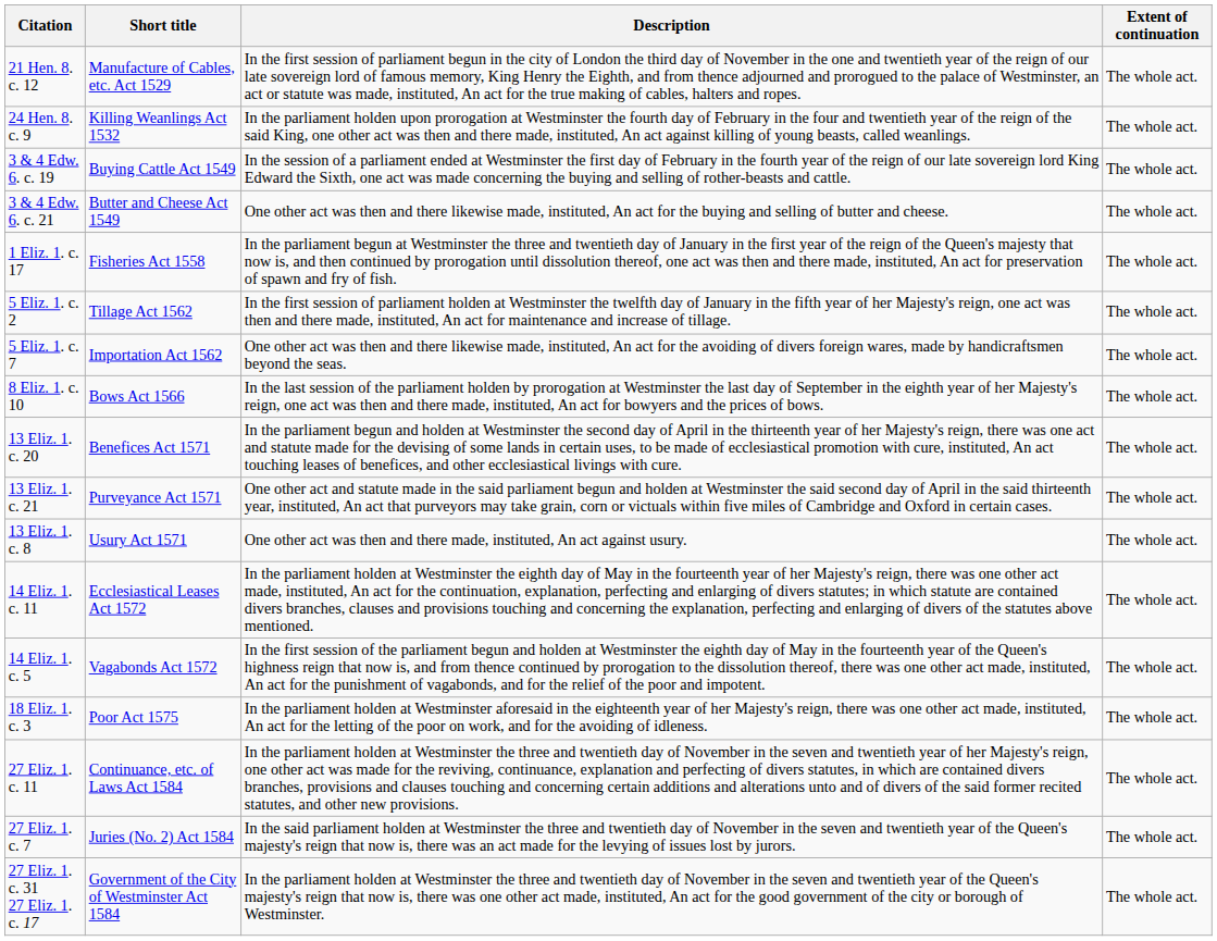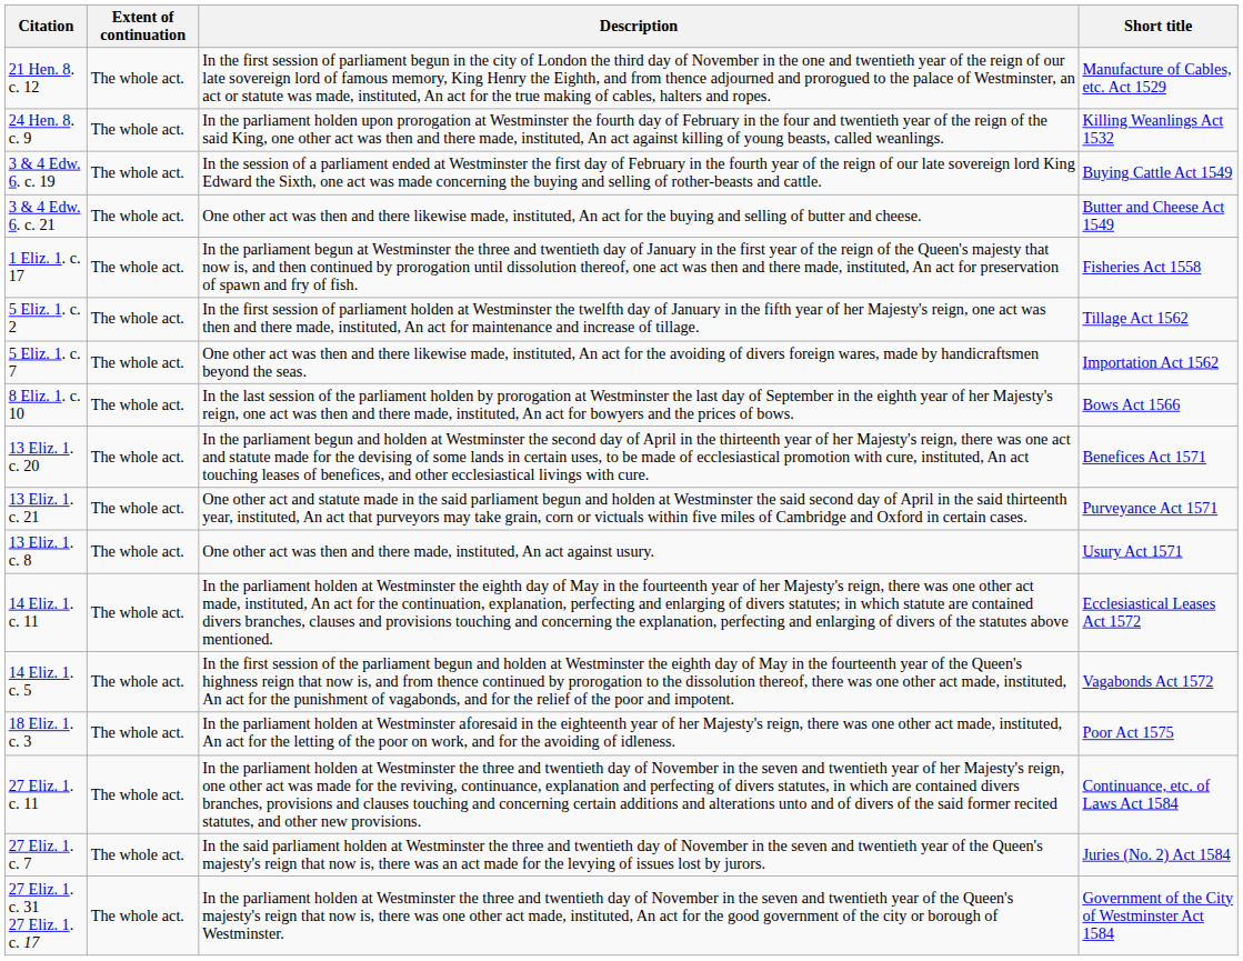 <table class="wikitable">
 <tr>
 <th>Citation</th>
+<th>Extent of continuation</th>
+<th>Description</th>
 <th>Short title</th>
-<th>Description</th>
-<th>Extent of continuation</th>
 </tr>
 <tr>
 <td><a href='#'>21 Hen. 8</a>. c. 12</td>
+<td>The whole act.</td>
+<td>In the first session of parliament begun in the city of London the third day of November in the one and twentieth year of the reign of our late sovereign lord of famous memory, King Henry the Eighth, and from thence adjourned and prorogued to the palace of Westminster, an act or statute was made, instituted, An act for the true making of cables, halters and ropes.</td>
 <td><a href='#'>Manufacture of Cables, etc. Act 1529</a></td>
-<td>In the first session of parliament begun in the city of London the third day of November in the one and twentieth year of the reign of our late sovereign lord of famous memory, King Henry the Eighth, and from thence adjourned and prorogued to the palace of Westminster, an act or statute was made, instituted, An act for the true making of cables, halters and ropes.</td>
-<td>The whole act.</td>
 </tr>
 <tr>
 <td><a href='#'>24 Hen. 8</a>. c. 9</td>
+<td>The whole act.</td>
+<td>In the parliament holden upon prorogation at Westminster the fourth day of February in the four and twentieth year of the reign of the said King, one other act was then and there made, instituted, An act against killing of young beasts, called weanlings.</td>
 <td><a href='#'>Killing Weanlings Act 1532</a></td>
-<td>In the parliament holden upon prorogation at Westminster the fourth day of February in the four and twentieth year of the reign of the said King, one other act was then and there made, instituted, An act against killing of young beasts, called weanlings.</td>
-<td>The whole act.</td>
 </tr>
 <tr>
 <td><a href='#'>3 & 4 Edw. 6</a>. c. 19</td>
+<td>The whole act.</td>
+<td>In the session of a parliament ended at Westminster the first day of February in the fourth year of the reign of our late sovereign lord King Edward the Sixth, one act was made concerning the buying and selling of rother-beasts and cattle.</td>
 <td><a href='#'>Buying Cattle Act 1549</a></td>
-<td>In the session of a parliament ended at Westminster the first day of February in the fourth year of the reign of our late sovereign lord King Edward the Sixth, one act was made concerning the buying and selling of rother-beasts and cattle.</td>
-<td>The whole act.</td>
 </tr>
 <tr>
 <td><a href='#'>3 & 4 Edw. 6</a>. c. 21</td>
+<td>The whole act.</td>
+<td>One other act was then and there likewise made, instituted, An act for the buying and selling of butter and cheese.</td>
 <td><a href='#'>Butter and Cheese Act 1549</a></td>
-<td>One other act was then and there likewise made, instituted, An act for the buying and selling of butter and cheese.</td>
-<td>The whole act.</td>
 </tr>
 <tr>
 <td><a href='#'>1 Eliz. 1</a>. c. 17</td>
+<td>The whole act.</td>
+<td>In the parliament begun at Westminster the three and twentieth day of January in the first year of the reign of the Queen's majesty that now is, and then continued by prorogation until dissolution thereof, one act was then and there made, instituted, An act for preservation of spawn and fry of fish.</td>
 <td><a href='#'>Fisheries Act 1558</a></td>
-<td>In the parliament begun at Westminster the three and twentieth day of January in the first year of the reign of the Queen's majesty that now is, and then continued by prorogation until dissolution thereof, one act was then and there made, instituted, An act for preservation of spawn and fry of fish.</td>
-<td>The whole act.</td>
 </tr>
 <tr>
 <td><a href='#'>5 Eliz. 1</a>. c. 2</td>
+<td>The whole act.</td>
+<td>In the first session of parliament holden at Westminster the twelfth day of January in the fifth year of her Majesty's reign, one act was then and there made, instituted, An act for maintenance and increase of tillage.</td>
 <td><a href='#'>Tillage Act 1562</a></td>
-<td>In the first session of parliament holden at Westminster the twelfth day of January in the fifth year of her Majesty's reign, one act was then and there made, instituted, An act for maintenance and increase of tillage.</td>
-<td>The whole act.</td>
 </tr>
 <tr>
 <td><a href='#'>5 Eliz. 1</a>. c. 7</td>
+<td>The whole act.</td>
+<td>One other act was then and there likewise made, instituted, An act for the avoiding of divers foreign wares, made by handicraftsmen beyond the seas.</td>
 <td><a href='#'>Importation Act 1562</a></td>
-<td>One other act was then and there likewise made, instituted, An act for the avoiding of divers foreign wares, made by handicraftsmen beyond the seas.</td>
-<td>The whole act.</td>
 </tr>
 <tr>
 <td><a href='#'>8 Eliz. 1</a>. c. 10</td>
+<td>The whole act.</td>
+<td>In the last session of the parliament holden by prorogation at Westminster the last day of September in the eighth year of her Majesty's reign, one act was then and there made, instituted, An act for bowyers and the prices of bows.</td>
 <td><a href='#'>Bows Act 1566</a></td>
-<td>In the last session of the parliament holden by prorogation at Westminster the last day of September in the eighth year of her Majesty's reign, one act was then and there made, instituted, An act for bowyers and the prices of bows.</td>
-<td>The whole act.</td>
 </tr>
 <tr>
 <td><a href='#'>13 Eliz. 1</a>. c. 20</td>
+<td>The whole act.</td>
+<td>In the parliament begun and holden at Westminster the second day of April in the thirteenth year of her Majesty's reign, there was one act and statute made for the devising of some lands in certain uses, to be made of ecclesiastical promotion with cure, instituted, An act touching leases of benefices, and other ecclesiastical livings with cure.</td>
 <td><a href='#'>Benefices Act 1571</a></td>
-<td>In the parliament begun and holden at Westminster the second day of April in the thirteenth year of her Majesty's reign, there was one act and statute made for the devising of some lands in certain uses, to be made of ecclesiastical promotion with cure, instituted, An act touching leases of benefices, and other ecclesiastical livings with cure.</td>
-<td>The whole act.</td>
 </tr>
 <tr>
 <td><a href='#'>13 Eliz. 1</a>. c. 21</td>
+<td>The whole act.</td>
+<td>One other act and statute made in the said parliament begun and holden at Westminster the said second day of April in the said thirteenth year, instituted, An act that purveyors may take grain, corn or victuals within five miles of Cambridge and Oxford in certain cases.</td>
 <td><a href='#'>Purveyance Act 1571</a></td>
-<td>One other act and statute made in the said parliament begun and holden at Westminster the said second day of April in the said thirteenth year, instituted, An act that purveyors may take grain, corn or victuals within five miles of Cambridge and Oxford in certain cases.</td>
-<td>The whole act.</td>
 </tr>
 <tr>
 <td><a href='#'>13 Eliz. 1</a>. c. 8</td>
+<td>The whole act.</td>
+<td>One other act was then and there made, instituted, An act against usury.</td>
 <td><a href='#'>Usury Act 1571</a></td>
-<td>One other act was then and there made, instituted, An act against usury.</td>
-<td>The whole act.</td>
 </tr>
 <tr>
 <td><a href='#'>14 Eliz. 1</a>. c. 11</td>
+<td>The whole act.</td>
+<td>In the parliament holden at Westminster the eighth day of May in the fourteenth year of her Majesty's reign, there was one other act made, instituted, An act for the continuation, explanation, perfecting and enlarging of divers statutes; in which statute are contained divers branches, clauses and provisions touching and concerning the explanation, perfecting and enlarging of divers of the statutes above mentioned.</td>
 <td><a href='#'>Ecclesiastical Leases Act 1572</a></td>
-<td>In the parliament holden at Westminster the eighth day of May in the fourteenth year of her Majesty's reign, there was one other act made, instituted, An act for the continuation, explanation, perfecting and enlarging of divers statutes; in which statute are contained divers branches, clauses and provisions touching and concerning the explanation, perfecting and enlarging of divers of the statutes above mentioned.</td>
-<td>The whole act.</td>
 </tr>
 <tr>
 <td><a href='#'>14 Eliz. 1</a>. c. 5</td>
+<td>The whole act.</td>
+<td>In the first session of the parliament begun and holden at Westminster the eighth day of May in the fourteenth year of the Queen's highness reign that now is, and from thence continued by prorogation to the dissolution thereof, there was one other act made, instituted, An act for the punishment of vagabonds, and for the relief of the poor and impotent.</td>
 <td><a href='#'>Vagabonds Act 1572</a></td>
-<td>In the first session of the parliament begun and holden at Westminster the eighth day of May in the fourteenth year of the Queen's highness reign that now is, and from thence continued by prorogation to the dissolution thereof, there was one other act made, instituted, An act for the punishment of vagabonds, and for the relief of the poor and impotent.</td>
-<td>The whole act.</td>
 </tr>
 <tr>
 <td><a href='#'>18 Eliz. 1</a>. c. 3</td>
+<td>The whole act.</td>
+<td>In the parliament holden at Westminster aforesaid in the eighteenth year of her Majesty's reign, there was one other act made, instituted, An act for the letting of the poor on work, and for the avoiding of idleness.</td>
 <td><a href='#'>Poor Act 1575</a></td>
-<td>In the parliament holden at Westminster aforesaid in the eighteenth year of her Majesty's reign, there was one other act made, instituted, An act for the letting of the poor on work, and for the avoiding of idleness.</td>
-<td>The whole act.</td>
 </tr>
 <tr>
 <td><a href='#'>27 Eliz. 1</a>. c. 11</td>
+<td>The whole act.</td>
+<td>In the parliament holden at Westminster the three and twentieth day of November in the seven and twentieth year of her Majesty's reign, one other act was made for the reviving, continuance, explanation and perfecting of divers statutes, in which are contained divers branches, provisions and clauses touching and concerning certain additions and alterations unto and of divers of the said former recited statutes, and other new provisions.</td>
 <td><a href='#'>Continuance, etc. of Laws Act 1584</a></td>
-<td>In the parliament holden at Westminster the three and twentieth day of November in the seven and twentieth year of her Majesty's reign, one other act was made for the reviving, continuance, explanation and perfecting of divers statutes, in which are contained divers branches, provisions and clauses touching and concerning certain additions and alterations unto and of divers of the said former recited statutes, and other new provisions.</td>
-<td>The whole act.</td>
 </tr>
 <tr>
 <td><a href='#'>27 Eliz. 1</a>. c. 7</td>
+<td>The whole act.</td>
+<td>In the said parliament holden at Westminster the three and twentieth day of November in the seven and twentieth year of the Queen's majesty's reign that now is, there was an act made for the levying of issues lost by jurors.</td>
 <td><a href='#'>Juries (No. 2) Act 1584</a></td>
-<td>In the said parliament holden at Westminster the three and twentieth day of November in the seven and twentieth year of the Queen's majesty's reign that now is, there was an act made for the levying of issues lost by jurors.</td>
-<td>The whole act.</td>
 </tr>
 <tr>
 <td><a href='#'>27 Eliz. 1</a>. c. 31<br><a href='#'>27 Eliz. 1</a>. c. <em>17</em></td>
+<td>The whole act.</td>
+<td>In the parliament holden at Westminster the three and twentieth day of November in the seven and twentieth year of the Queen's majesty's reign that now is, there was one other act made, instituted, An act for the good government of the city or borough of Westminster.</td>
 <td><a href='#'>Government of the City of Westminster Act 1584</a></td>
-<td>In the parliament holden at Westminster the three and twentieth day of November in the seven and twentieth year of the Queen's majesty's reign that now is, there was one other act made, instituted, An act for the good government of the city or borough of Westminster.</td>
-<td>The whole act.</td>
 </tr>
 </table>
